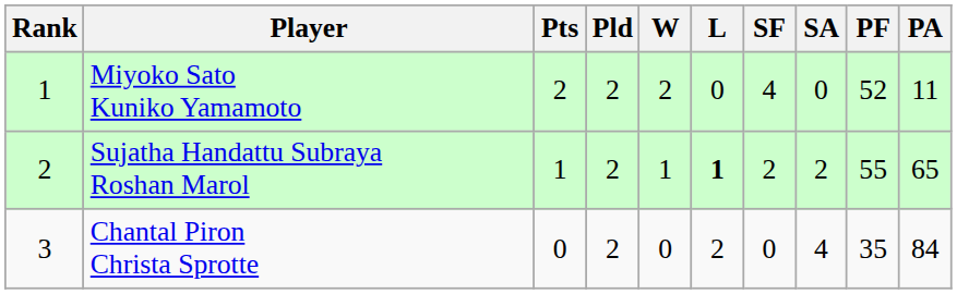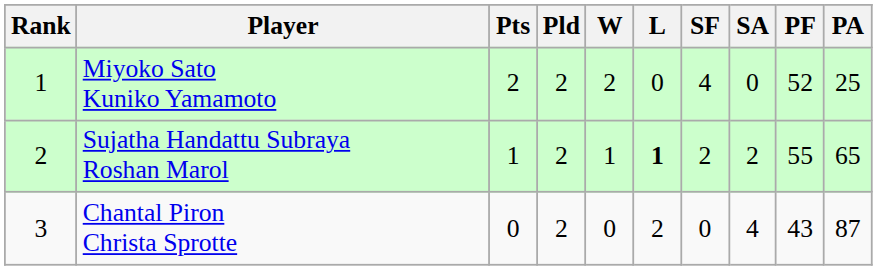 <table class=wikitable style="text-align:center; font-size:90%">
 <tr>
 <th width="20">Rank</th>
 <th width="225">Player</th>
 <th width="20">Pts</th>
 <th width="20">Pld</th>
 <th width="20">W</th>
 <th width="20">L</th>
 <th width="20">SF</th>
 <th width="20">SA</th>
 <th width="20">PF</th>
 <th width="20">PA</th>
 </tr>
 <tr bgcolor="#ccffcc">
 <td>1</td>
 <td style="text-align:left"> <a href='#'>Miyoko Sato</a><br> <a href='#'>Kuniko Yamamoto</a></td>
 <td>2</td>
 <td>2</td>
 <td>2</td>
 <td>0</td>
 <td>4</td>
 <td>0</td>
 <td>52</td>
-<td>11</td>
+<td>25</td>
 </tr>
 <tr bgcolor="#ccffcc">
 <td>2</td>
 <td style="text-align:left"> <a href='#'>Sujatha Handattu Subraya</a><br> <a href='#'>Roshan Marol</a></td>
 <td>1</td>
 <td>2</td>
 <td>1</td>
 <td><strong>1</strong></td>
 <td>2</td>
 <td>2</td>
 <td>55</td>
 <td>65</td>
 </tr>
 <tr>
 <td>3</td>
 <td style="text-align:left"> <a href='#'>Chantal Piron</a><br> <a href='#'>Christa Sprotte</a></td>
 <td>0</td>
 <td>2</td>
 <td>0</td>
 <td>2</td>
 <td>0</td>
 <td>4</td>
-<td>35</td>
-<td>84</td>
+<td>43</td>
+<td>87</td>
 </tr>
 </table>
